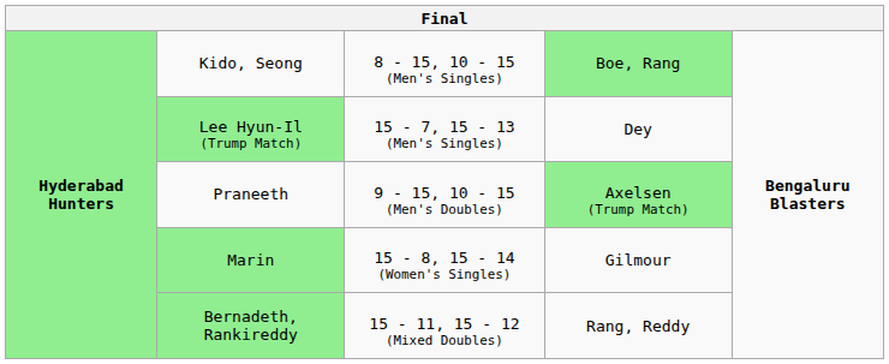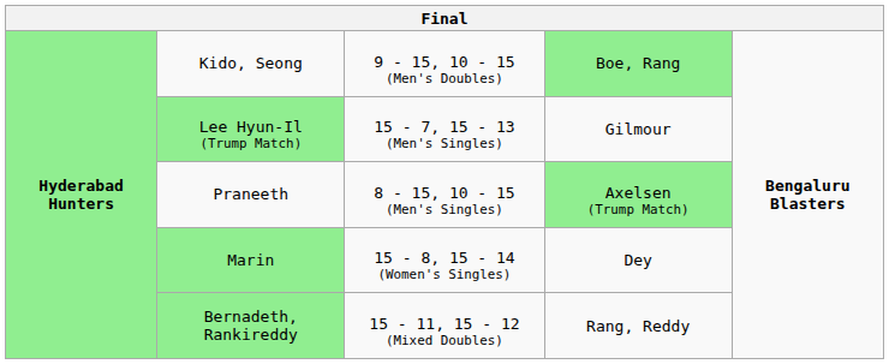 <table class="wikitable" style="text-align: center;">
 <tr>
 <th colspan="5">Final</th>
 </tr>
 <tr>
 <td rowspan="5"  style="width: 120px;background:lightgreen"><strong>Hyderabad Hunters</strong><br></td>
 <td style="width: 150px">Kido, Seong</td>
-<td><br> 8 - 15, 10 - 15<br><sup>(Men's Singles)</sup></td>
+<td style="width: 160px"><br>9 - 15, 10 - 15 <br><sup>(Men's Doubles)</sup></td>
 <td style="width: 150px;background:lightgreen;">Boe, Rang</td>
 <td rowspan="5" style="width: 120px"><strong>Bengaluru Blasters</strong></td>
 </tr>
 <tr>
 <td style="width: 150px;background:lightgreen;"><br>Lee Hyun-Il<br><sup>(Trump Match)</sup></td>
 <td><br> 15 - 7, 15 - 13<br><sup>(Men's Singles)</sup></td>
-<td>Dey</td>
+<td>Gilmour</td>
 </tr>
 <tr>
 <td>Praneeth</td>
-<td style="width: 160px"><br>9 - 15, 10 - 15 <br><sup>(Men's Doubles)</sup></td>
+<td><br> 8 - 15, 10 - 15<br><sup>(Men's Singles)</sup></td>
 <td style="width: 150px;background:lightgreen;"><br>Axelsen<br><sup>(Trump Match)</sup></td>
 </tr>
 <tr>
 <td style="width: 150px;background:lightgreen;">Marin</td>
 <td><br> 15 - 8, 15 - 14 <br><sup>(Women's Singles)</sup></td>
-<td>Gilmour</td>
+<td>Dey</td>
 </tr>
 <tr>
 <td style="width: 150px;background:lightgreen;">Bernadeth, Rankireddy</td>
 <td><br>15 - 11, 15 - 12<br><sup>(Mixed Doubles)</sup></td>
 <td>Rang, Reddy</td>
 </tr>
 </table>
